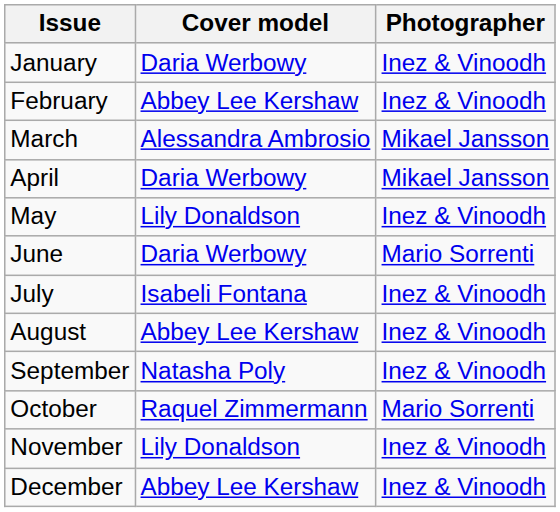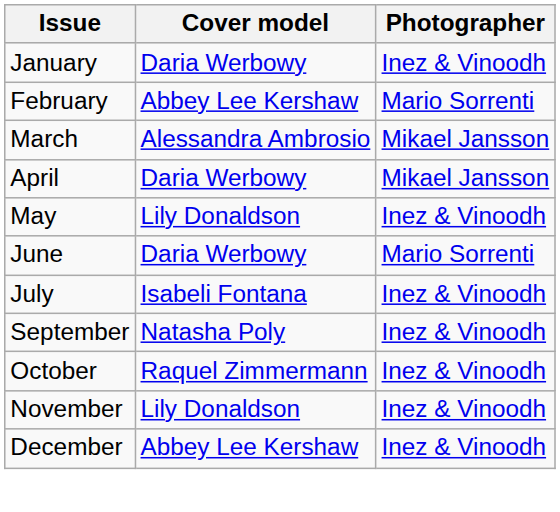 <table class="sortable wikitable">
 <tr>
 <th>Issue</th>
 <th>Cover model</th>
 <th>Photographer</th>
 </tr>
 <tr>
 <td>January</td>
 <td><a href='#'>Daria Werbowy</a></td>
 <td><a href='#'>Inez & Vinoodh</a></td>
 </tr>
 <tr>
 <td>February</td>
 <td><a href='#'>Abbey Lee Kershaw</a></td>
-<td><a href='#'>Inez & Vinoodh</a></td>
+<td><a href='#'>Mario Sorrenti</a></td>
 </tr>
 <tr>
 <td>March</td>
 <td><a href='#'>Alessandra Ambrosio</a></td>
 <td><a href='#'>Mikael Jansson</a></td>
 </tr>
 <tr>
 <td>April</td>
 <td><a href='#'>Daria Werbowy</a></td>
 <td><a href='#'>Mikael Jansson</a></td>
 </tr>
 <tr>
 <td>May</td>
 <td><a href='#'>Lily Donaldson</a></td>
 <td><a href='#'>Inez & Vinoodh</a></td>
 </tr>
 <tr>
 <td>June</td>
 <td><a href='#'>Daria Werbowy</a></td>
 <td><a href='#'>Mario Sorrenti</a></td>
 </tr>
 <tr>
 <td>July</td>
 <td><a href='#'>Isabeli Fontana</a></td>
 <td><a href='#'>Inez & Vinoodh</a></td>
 </tr>
 <tr>
-<td>August</td>
-<td><a href='#'>Abbey Lee Kershaw</a></td>
-<td><a href='#'>Inez & Vinoodh</a></td>
-</tr>
-<tr>
 <td>September</td>
 <td><a href='#'>Natasha Poly</a></td>
 <td><a href='#'>Inez & Vinoodh</a></td>
 </tr>
 <tr>
 <td>October</td>
 <td><a href='#'>Raquel Zimmermann</a></td>
-<td><a href='#'>Mario Sorrenti</a></td>
+<td><a href='#'>Inez & Vinoodh</a></td>
 </tr>
 <tr>
 <td>November</td>
 <td><a href='#'>Lily Donaldson</a></td>
 <td><a href='#'>Inez & Vinoodh</a></td>
 </tr>
 <tr>
 <td>December</td>
 <td><a href='#'>Abbey Lee Kershaw</a></td>
 <td><a href='#'>Inez & Vinoodh</a></td>
 </tr>
 </table>
